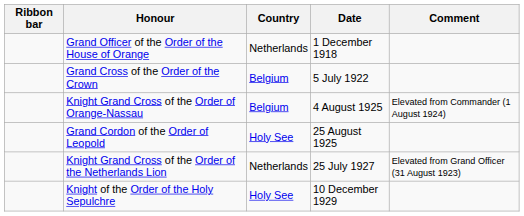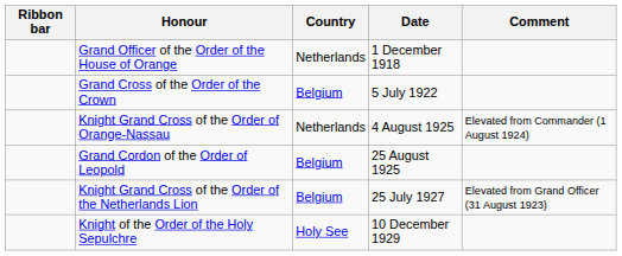 <table class="wikitable" style="width:60%;">
 <tr>
 <th style="width:80px;">Ribbon bar</th>
 <th>Honour</th>
 <th>Country</th>
 <th>Date</th>
 <th>Comment</th>
 </tr>
 <tr>
 <td></td>
 <td><a href='#'>Grand Officer</a> of the <a href='#'>Order of the House of Orange</a></td>
 <td>Netherlands</td>
 <td>1 December 1918</td>
 <td></td>
 </tr>
 <tr>
 <td></td>
 <td><a href='#'>Grand Cross</a> of the <a href='#'>Order of the Crown</a></td>
 <td><a href='#'>Belgium</a></td>
 <td>5 July 1922</td>
 <td></td>
 </tr>
 <tr>
 <td></td>
 <td><a href='#'>Knight Grand Cross</a> of the <a href='#'>Order of Orange-Nassau</a></td>
-<td><a href='#'>Belgium</a></td>
+<td>Netherlands</td>
 <td>4 August 1925</td>
 <td><small>Elevated from Commander (1 August 1924)</small></td>
 </tr>
 <tr>
 <td></td>
 <td><a href='#'>Grand Cordon</a> of the <a href='#'>Order of Leopold</a></td>
-<td><a href='#'>Holy See</a></td>
+<td><a href='#'>Belgium</a></td>
 <td>25 August 1925</td>
 <td></td>
 </tr>
 <tr>
 <td></td>
 <td><a href='#'>Knight Grand Cross</a> of the <a href='#'>Order of the Netherlands Lion</a></td>
-<td>Netherlands</td>
+<td><a href='#'>Belgium</a></td>
 <td>25 July 1927</td>
 <td><small>Elevated from Grand Officer (31 August 1923)</small></td>
 </tr>
 <tr>
 <td></td>
 <td><a href='#'>Knight</a> of the <a href='#'>Order of the Holy Sepulchre</a></td>
 <td><a href='#'>Holy See</a></td>
 <td>10 December 1929</td>
 <td></td>
 </tr>
 </table>
